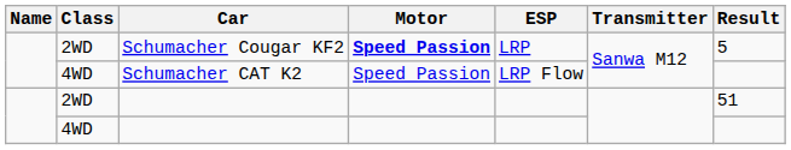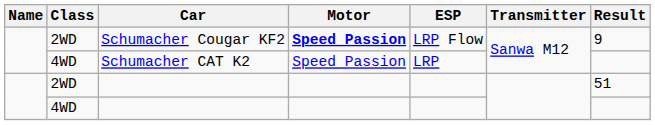 <table class="wikitable" style="font-size: 85%;">
 <tr>
 <th>Name</th>
 <th>Class</th>
 <th>Car</th>
 <th>Motor</th>
 <th>ESP</th>
 <th>Transmitter</th>
 <th>Result</th>
 </tr>
 <tr>
 <td rowspan=2> </td>
 <td>2WD</td>
 <td><a href='#'>Schumacher</a> Cougar KF2</td>
 <td><strong><a href='#'>Speed Passion</a></strong></td>
-<td><a href='#'>LRP</a></td>
+<td><a href='#'>LRP</a> Flow</td>
 <td rowspan=2><a href='#'>Sanwa</a> M12</td>
-<td>5</td>
+<td>9</td>
 </tr>
 <tr>
 <td>4WD</td>
 <td><a href='#'>Schumacher</a> CAT K2</td>
 <td><a href='#'>Speed Passion</a></td>
-<td><a href='#'>LRP</a> Flow</td>
+<td><a href='#'>LRP</a></td>
 <td></td>
 </tr>
 <tr>
 <td rowspan=2></td>
 <td>2WD</td>
 <td></td>
 <td></td>
 <td></td>
 <td rowspan=2></td>
 <td>51</td>
 </tr>
 <tr>
 <td>4WD</td>
 <td></td>
 <td></td>
 <td></td>
 <td></td>
 </tr>
 </table>
